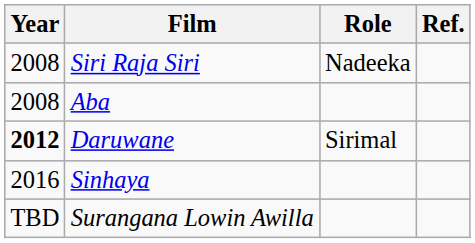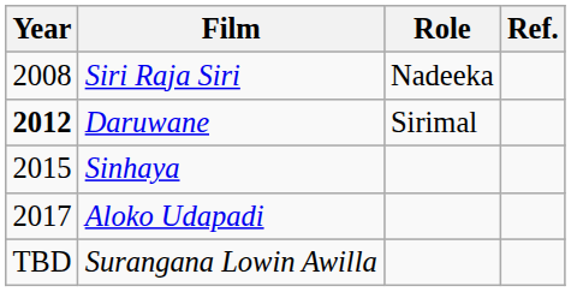 <table class="wikitable">
 <tr>
 <th>Year</th>
 <th>Film</th>
 <th>Role</th>
 <th>Ref.</th>
 </tr>
 <tr>
 <td>2008</td>
 <td><em><a href='#'>Siri Raja Siri</a></em></td>
 <td>Nadeeka</td>
 <td></td>
 </tr>
 <tr>
-<td>2008</td>
-<td><em><a href='#'>Aba</a></em></td>
-<td></td>
-<td></td>
-</tr>
-<tr>
 <td><strong>2012</strong></td>
 <td><em><a href='#'>Daruwane</a></em></td>
 <td>Sirimal</td>
 <td></td>
 </tr>
 <tr>
-<td>2016</td>
+<td>2015</td>
 <td><em><a href='#'>Sinhaya</a></em></td>
+<td></td>
+<td></td>
+</tr>
+<tr>
+<td>2017</td>
+<td><em><a href='#'>Aloko Udapadi</a></em></td>
 <td></td>
 <td></td>
 </tr>
 <tr>
 <td>TBD</td>
 <td><em>Surangana Lowin Awilla</em></td>
 <td></td>
 <td></td>
 </tr>
 </table>
